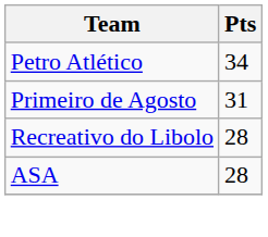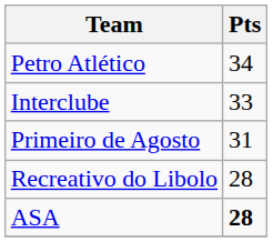 <table class="wikitable">
 <tr>
 <th>Team</th>
 <th>Pts</th>
 </tr>
 <tr>
 <td><a href='#'>Petro Atlético</a></td>
 <td>34</td>
+</tr>
+<tr>
+<td><a href='#'>Interclube</a></td>
+<td>33</td>
 </tr>
 <tr>
 <td><a href='#'>Primeiro de Agosto</a></td>
 <td>31</td>
 </tr>
 <tr>
 <td><a href='#'>Recreativo do Libolo</a></td>
 <td>28</td>
 </tr>
 <tr>
 <td><a href='#'>ASA</a></td>
-<td>28</td>
+<td><strong>28</strong></td>
 </tr>
 <tr>
 </tr>
 </table>
